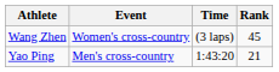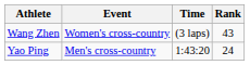 <table class="wikitable" style="font-size:90%">
 <tr>
 <th>Athlete</th>
 <th>Event</th>
 <th>Time</th>
 <th>Rank</th>
 </tr>
 <tr align=center>
 <td align=left><a href='#'>Wang Zhen</a></td>
 <td align=left><a href='#'>Women's cross-country</a></td>
 <td> (3 laps)</td>
-<td>45</td>
+<td>43</td>
 </tr>
 <tr align=center>
 <td align=left><a href='#'>Yao Ping</a></td>
 <td align=left><a href='#'>Men's cross-country</a></td>
 <td>1:43:20</td>
-<td>21</td>
+<td>24</td>
 </tr>
 </table>
